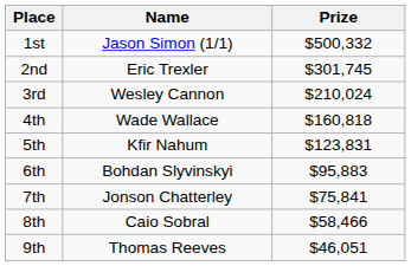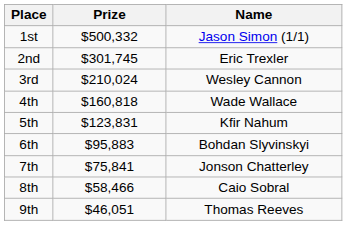 <table class="wikitable">
 <tr>
 <th width="50">Place</th>
+<th width="125">Prize</th>
 <th width="200">Name</th>
-<th width="125">Prize</th>
 </tr>
 <tr>
 <td align = "center">1st</td>
+<td align = "center">$500,332</td>
 <td align = "center"> <a href='#'>Jason Simon</a> (1/1)</td>
-<td align = "center">$500,332</td>
 </tr>
 <tr>
 <td align = "center">2nd</td>
+<td align = "center">$301,745</td>
 <td align = "center"> Eric Trexler</td>
-<td align = "center">$301,745</td>
 </tr>
 <tr>
 <td align = "center">3rd</td>
+<td align = "center">$210,024</td>
 <td align = "center"> Wesley Cannon</td>
-<td align = "center">$210,024</td>
 </tr>
 <tr>
 <td align = "center">4th</td>
+<td align = "center">$160,818</td>
 <td align = "center"> Wade Wallace</td>
-<td align = "center">$160,818</td>
 </tr>
 <tr>
 <td align = "center">5th</td>
+<td align = "center">$123,831</td>
 <td align = "center"> Kfir Nahum</td>
-<td align = "center">$123,831</td>
 </tr>
 <tr>
 <td align = "center">6th</td>
+<td align = "center">$95,883</td>
 <td align = "center"> Bohdan Slyvinskyi</td>
-<td align = "center">$95,883</td>
 </tr>
 <tr>
 <td align = "center">7th</td>
+<td align = "center">$75,841</td>
 <td align = "center"> Jonson Chatterley</td>
-<td align = "center">$75,841</td>
 </tr>
 <tr>
 <td align = "center">8th</td>
+<td align = "center">$58,466</td>
 <td align = "center"> Caio Sobral</td>
-<td align = "center">$58,466</td>
 </tr>
 <tr>
 <td align = "center">9th</td>
+<td align = "center">$46,051</td>
 <td align = "center"> Thomas Reeves</td>
-<td align = "center">$46,051</td>
 </tr>
 </table>
